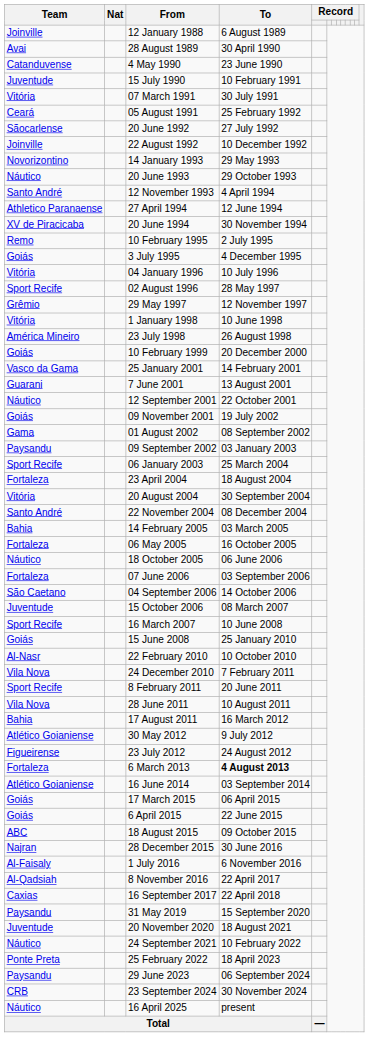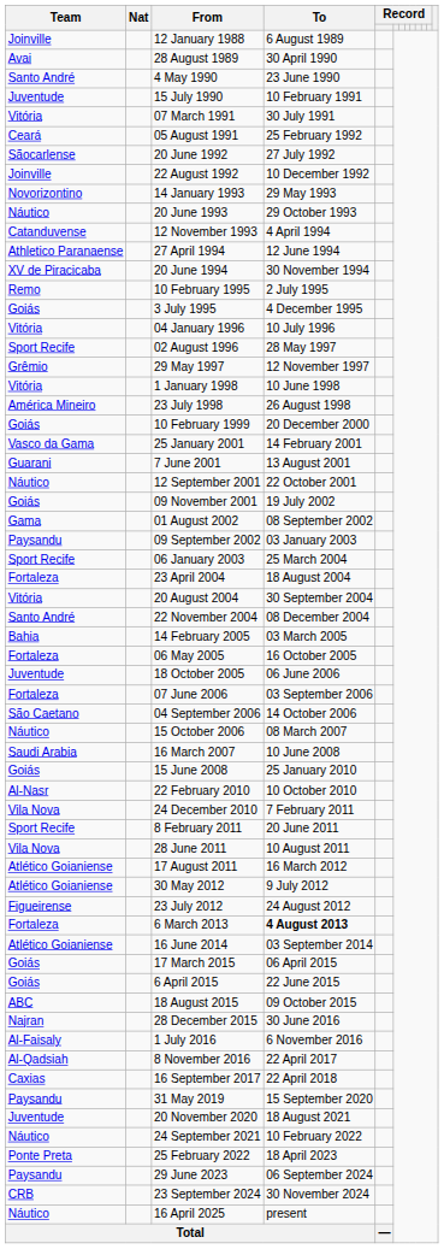 <table class="wikitable" style="text-align: center">
 <tr>
 <th rowspan="2">Team</th>
 <th rowspan="2">Nat</th>
 <th rowspan="2">From</th>
 <th rowspan="2">To</th>
 <th colspan="8">Record</th>
 <th rowspan=2></th>
 </tr>
 <tr>
 <th></th>
 <th></th>
 <th></th>
 <th></th>
 <th></th>
 <th></th>
 <th></th>
 <th></th>
 </tr>
 <tr>
 <td align=left><a href='#'>Joinville</a></td>
 <td></td>
 <td align=left>12 January 1988</td>
 <td align=left>6 August 1989<br></td>
 <td></td>
 </tr>
 <tr>
 <td align=left><a href='#'>Avai</a></td>
 <td></td>
 <td align=left>28 August 1989</td>
 <td align=left>30 April 1990<br></td>
 <td></td>
 </tr>
 <tr>
-<td align=left><a href='#'>Catanduvense</a></td>
+<td align=left><a href='#'>Santo André</a></td>
 <td></td>
 <td align=left>4 May 1990</td>
 <td align=left>23 June 1990<br></td>
 <td></td>
 </tr>
 <tr>
 <td align=left><a href='#'>Juventude</a></td>
 <td></td>
 <td align=left>15 July 1990</td>
 <td align=left>10 February 1991<br></td>
 <td></td>
 </tr>
 <tr>
 <td align=left><a href='#'>Vitória</a></td>
 <td></td>
 <td align=left>07 March 1991</td>
 <td align=left>30 July 1991<br></td>
 <td></td>
 </tr>
 <tr>
 <td align=left><a href='#'>Ceará</a></td>
 <td></td>
 <td align=left>05 August 1991</td>
 <td align=left>25 February 1992<br></td>
 <td></td>
 </tr>
 <tr>
 <td align=left><a href='#'>Sãocarlense</a></td>
 <td></td>
 <td align=left>20 June 1992</td>
 <td align=left>27 July 1992<br></td>
 <td></td>
 </tr>
 <tr>
 <td align=left><a href='#'>Joinville</a></td>
 <td></td>
 <td align=left>22 August 1992</td>
 <td align=left>10 December 1992<br></td>
 <td></td>
 </tr>
 <tr>
 <td align=left><a href='#'>Novorizontino</a></td>
 <td></td>
 <td align=left>14 January 1993</td>
 <td align=left>29 May 1993<br></td>
 <td></td>
 </tr>
 <tr>
 <td align=left><a href='#'>Náutico</a></td>
 <td></td>
 <td align=left>20 June 1993</td>
 <td align=left>29 October 1993<br></td>
 <td></td>
 </tr>
 <tr>
-<td align=left><a href='#'>Santo André</a></td>
+<td align=left><a href='#'>Catanduvense</a></td>
 <td></td>
 <td align=left>12 November 1993</td>
 <td align=left>4 April 1994<br></td>
 <td></td>
 </tr>
 <tr>
 <td align=left><a href='#'>Athletico Paranaense</a></td>
 <td></td>
 <td align=left>27 April 1994</td>
 <td align=left>12 June 1994<br></td>
 <td></td>
 </tr>
 <tr>
 <td align=left><a href='#'>XV de Piracicaba</a></td>
 <td></td>
 <td align=left>20 June 1994</td>
 <td align=left>30 November 1994<br></td>
 <td></td>
 </tr>
 <tr>
 <td align=left><a href='#'>Remo</a></td>
 <td></td>
 <td align=left>10 February 1995</td>
 <td align=left>2 July 1995<br></td>
 <td></td>
 </tr>
 <tr>
 <td align=left><a href='#'>Goiás</a></td>
 <td></td>
 <td align=left>3 July 1995</td>
 <td align=left>4 December 1995<br></td>
 <td></td>
 </tr>
 <tr>
 <td align=left><a href='#'>Vitória</a></td>
 <td></td>
 <td align=left>04 January 1996</td>
 <td align=left>10 July 1996<br></td>
 <td></td>
 </tr>
 <tr>
 <td align=left><a href='#'>Sport Recife</a></td>
 <td></td>
 <td align=left>02 August 1996</td>
 <td align=left>28 May 1997<br></td>
 <td></td>
 </tr>
 <tr>
 <td align=left><a href='#'>Grêmio</a></td>
 <td></td>
 <td align=left>29 May 1997</td>
 <td align=left>12 November 1997<br></td>
 <td></td>
 </tr>
 <tr>
 <td align=left><a href='#'>Vitória</a></td>
 <td></td>
 <td align=left>1 January 1998</td>
 <td align=left>10 June 1998<br></td>
 <td></td>
 </tr>
 <tr>
 <td align=left><a href='#'>América Mineiro</a></td>
 <td></td>
 <td align=left>23 July 1998</td>
 <td align=left>26 August 1998<br></td>
 <td></td>
 </tr>
 <tr>
 <td align=left><a href='#'>Goiás</a></td>
 <td></td>
 <td align=left>10 February 1999</td>
 <td align=left>20 December 2000<br></td>
 <td></td>
 </tr>
 <tr>
 <td align=left><a href='#'>Vasco da Gama</a></td>
 <td></td>
 <td align=left>25 January 2001</td>
 <td align=left>14 February 2001<br></td>
 <td></td>
 </tr>
 <tr>
 <td align=left><a href='#'>Guarani</a></td>
 <td></td>
 <td align=left>7 June 2001</td>
 <td align=left>13 August 2001<br></td>
 <td></td>
 </tr>
 <tr>
 <td align=left><a href='#'>Náutico</a></td>
 <td></td>
 <td align=left>12 September 2001</td>
 <td align=left>22 October 2001<br></td>
 <td></td>
 </tr>
 <tr>
 <td align=left><a href='#'>Goiás</a></td>
 <td></td>
 <td align=left>09 November 2001</td>
 <td align=left>19 July 2002<br></td>
 <td></td>
 </tr>
 <tr>
 <td align=left><a href='#'>Gama</a></td>
 <td></td>
 <td align=left>01 August 2002</td>
 <td align=left>08 September 2002<br></td>
 <td></td>
 </tr>
 <tr>
 <td align=left><a href='#'>Paysandu</a></td>
 <td></td>
 <td align=left>09 September 2002</td>
 <td align=left>03 January 2003<br></td>
 <td></td>
 </tr>
 <tr>
 <td align=left><a href='#'>Sport Recife</a></td>
 <td></td>
 <td align=left>06 January 2003</td>
 <td align=left>25 March 2004<br></td>
 <td></td>
 </tr>
 <tr>
 <td align=left><a href='#'>Fortaleza</a></td>
 <td></td>
 <td align=left>23 April 2004</td>
 <td align=left>18 August 2004<br></td>
 <td></td>
 </tr>
 <tr>
 <td align=left><a href='#'>Vitória</a></td>
 <td></td>
 <td align=left>20 August 2004</td>
 <td align=left>30 September 2004<br></td>
 <td></td>
 </tr>
 <tr>
 <td align=left><a href='#'>Santo André</a></td>
 <td></td>
 <td align=left>22 November 2004</td>
 <td align=left>08 December 2004<br></td>
 <td></td>
 </tr>
 <tr>
 <td align=left><a href='#'>Bahia</a></td>
 <td></td>
 <td align=left>14 February 2005</td>
 <td align=left>03 March 2005<br></td>
 <td></td>
 </tr>
 <tr>
 <td align=left><a href='#'>Fortaleza</a></td>
 <td></td>
 <td align=left>06 May 2005</td>
 <td align=left>16 October 2005<br></td>
 <td></td>
 </tr>
 <tr>
-<td align=left><a href='#'>Náutico</a></td>
+<td align=left><a href='#'>Juventude</a></td>
 <td></td>
 <td align=left>18 October 2005</td>
 <td align=left>06 June 2006<br></td>
 <td></td>
 </tr>
 <tr>
 <td align=left><a href='#'>Fortaleza</a></td>
 <td></td>
 <td align=left>07 June 2006</td>
 <td align=left>03 September 2006<br></td>
 <td></td>
 </tr>
 <tr>
 <td align=left><a href='#'>São Caetano</a></td>
 <td></td>
 <td align=left>04 September 2006</td>
 <td align=left>14 October 2006<br></td>
 <td></td>
 </tr>
 <tr>
-<td align=left><a href='#'>Juventude</a></td>
+<td align=left><a href='#'>Náutico</a></td>
 <td></td>
 <td align=left>15 October 2006</td>
 <td align=left>08 March 2007<br></td>
 <td></td>
 </tr>
 <tr>
-<td align=left><a href='#'>Sport Recife</a></td>
+<td align=left><a href='#'>Saudi Arabia</a></td>
 <td></td>
 <td align=left>16 March 2007</td>
 <td align=left>10 June 2008<br></td>
 <td></td>
 </tr>
 <tr>
 <td align=left><a href='#'>Goiás</a></td>
 <td></td>
 <td align=left>15 June 2008</td>
 <td align=left>25 January 2010<br></td>
 <td></td>
 </tr>
 <tr>
 <td align=left><a href='#'>Al-Nasr</a></td>
 <td></td>
 <td align=left>22 February 2010</td>
 <td align=left>10 October 2010<br></td>
 <td></td>
 </tr>
 <tr>
 <td align=left><a href='#'>Vila Nova</a></td>
 <td></td>
 <td align=left>24 December 2010</td>
 <td align=left>7 February 2011<br></td>
 <td></td>
 </tr>
 <tr>
 <td align=left><a href='#'>Sport Recife</a></td>
 <td></td>
 <td align=left>8 February 2011</td>
 <td align=left>20 June 2011<br></td>
 <td></td>
 </tr>
 <tr>
 <td align=left><a href='#'>Vila Nova</a></td>
 <td></td>
 <td align=left>28 June 2011</td>
 <td align=left>10 August 2011<br></td>
 <td></td>
 </tr>
 <tr>
-<td align=left><a href='#'>Bahia</a></td>
+<td align=left><a href='#'>Atlético Goianiense</a></td>
 <td></td>
 <td align=left>17 August 2011</td>
 <td align=left>16 March 2012<br></td>
 <td></td>
 </tr>
 <tr>
 <td align=left><a href='#'>Atlético Goianiense</a></td>
 <td></td>
 <td align=left>30 May 2012</td>
 <td align=left>9 July 2012<br></td>
 <td></td>
 </tr>
 <tr>
 <td align=left><a href='#'>Figueirense</a></td>
 <td></td>
 <td align=left>23 July 2012</td>
 <td align=left>24 August 2012<br></td>
 <td></td>
 </tr>
 <tr>
 <td align=left><a href='#'>Fortaleza</a></td>
 <td></td>
 <td align=left>6 March 2013</td>
 <td align=left><strong>4 August 2013<br></strong></td>
 <td></td>
 </tr>
 <tr>
 <td align=left><a href='#'>Atlético Goianiense</a></td>
 <td></td>
 <td align=left>16 June 2014</td>
 <td align=left>03 September 2014<br></td>
 <td></td>
 </tr>
 <tr>
 <td align=left><a href='#'>Goiás</a></td>
 <td></td>
 <td align=left>17 March 2015</td>
 <td align=left>06 April 2015<br></td>
 <td></td>
 </tr>
 <tr>
 <td align=left><a href='#'>Goiás</a></td>
 <td></td>
 <td align=left>6 April 2015</td>
 <td align=left>22 June 2015<br></td>
 <td></td>
 </tr>
 <tr>
 <td align=left><a href='#'>ABC</a></td>
 <td></td>
 <td align=left>18 August 2015</td>
 <td align=left>09 October 2015<br></td>
 <td></td>
 </tr>
 <tr>
 <td align=left><a href='#'>Najran</a></td>
 <td></td>
 <td align=left>28 December 2015</td>
 <td align=left>30 June 2016<br></td>
 <td></td>
 </tr>
 <tr>
 <td align=left><a href='#'>Al-Faisaly</a></td>
 <td></td>
 <td align=left>1 July 2016</td>
 <td align=left>6 November 2016<br></td>
 <td></td>
 </tr>
 <tr>
 <td align=left><a href='#'>Al-Qadsiah</a></td>
 <td></td>
 <td align=left>8 November 2016</td>
 <td align=left>22 April 2017<br></td>
 <td></td>
 </tr>
 <tr>
 <td align=left><a href='#'>Caxias</a></td>
 <td></td>
 <td align=left>16 September 2017</td>
 <td align=left>22 April 2018<br></td>
 <td></td>
 </tr>
 <tr>
 <td align=left><a href='#'>Paysandu</a></td>
 <td></td>
 <td align=left>31 May 2019</td>
 <td align=left>15 September 2020<br></td>
 <td></td>
 </tr>
 <tr>
 <td align=left><a href='#'>Juventude</a></td>
 <td></td>
 <td align=left>20 November 2020</td>
 <td align=left>18 August 2021<br></td>
 <td></td>
 </tr>
 <tr>
 <td align=left><a href='#'>Náutico</a></td>
 <td></td>
 <td align=left>24 September 2021</td>
 <td align=left>10 February 2022<br></td>
 <td></td>
 </tr>
 <tr>
 <td align=left><a href='#'>Ponte Preta</a></td>
 <td></td>
 <td align=left>25 February 2022</td>
 <td align=left>18 April 2023<br></td>
 <td></td>
 </tr>
 <tr>
 <td align=left><a href='#'>Paysandu</a></td>
 <td></td>
 <td align=left>29 June 2023</td>
 <td align=left>06 September 2024<br></td>
 <td></td>
 </tr>
 <tr>
 <td align=left><a href='#'>CRB</a></td>
 <td></td>
 <td align=left>23 September 2024</td>
 <td align=left>30 November 2024<br></td>
 <td></td>
 </tr>
 <tr>
 <td align=left><a href='#'>Náutico</a></td>
 <td></td>
 <td align=left>16 April 2025</td>
 <td align=left>present<br></td>
 <td></td>
 </tr>
 <tr>
 <th colspan="4">Total<br></th>
 <th>—</th>
 </tr>
 </table>
